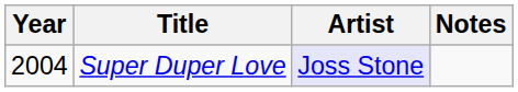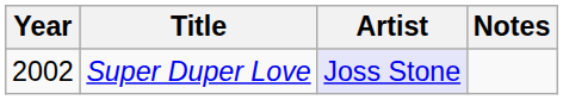 <table class="wikitable">
 <tr>
 <th>Year</th>
 <th>Title</th>
 <th>Artist</th>
 <th>Notes</th>
 </tr>
 <tr>
-<td>2004</td>
+<td>2002</td>
 <td><em><a href='#'>Super Duper Love</a></em></td>
 <td style="background: lavender;"><a href='#'>Joss Stone</a></td>
 <td></td>
 </tr>
 </table>
